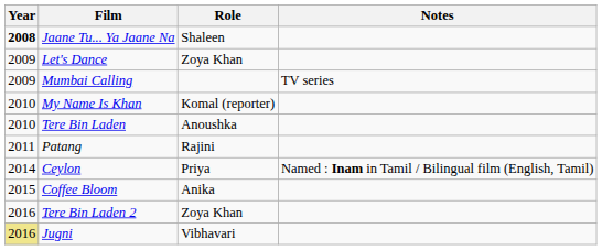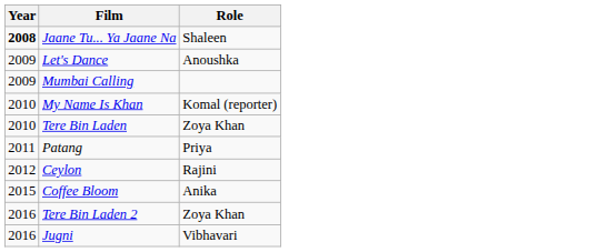 <table class="wikitable sortable">
 <tr style="text-align:center;">
 <th>Year</th>
 <th>Film</th>
 <th>Role</th>
-<th>Notes</th>
 </tr>
 <tr>
 <td><strong>2008</strong></td>
 <td><em><a href='#'>Jaane Tu... Ya Jaane Na</a></em></td>
 <td>Shaleen</td>
-<td></td>
 </tr>
 <tr>
 <td>2009</td>
 <td><em><a href='#'>Let's Dance</a></em></td>
-<td>Zoya Khan</td>
-<td></td>
+<td>Anoushka</td>
 </tr>
 <tr>
 <td>2009</td>
 <td><em><a href='#'>Mumbai Calling</a></em></td>
 <td></td>
-<td>TV series</td>
 </tr>
 <tr>
 <td>2010</td>
 <td><em><a href='#'>My Name Is Khan</a></em></td>
 <td>Komal (reporter)</td>
-<td></td>
 </tr>
 <tr>
 <td>2010</td>
 <td><em><a href='#'>Tere Bin Laden</a></em></td>
-<td>Anoushka</td>
-<td></td>
+<td>Zoya Khan</td>
 </tr>
 <tr>
 <td>2011</td>
 <td><em>Patang</em></td>
-<td>Rajini</td>
-<td></td>
+<td>Priya</td>
 </tr>
 <tr>
-<td>2014</td>
+<td>2012</td>
 <td><em><a href='#'>Ceylon</a></em></td>
-<td>Priya</td>
-<td>Named : <strong>Inam</strong> in Tamil / Bilingual film (English, Tamil)</td>
+<td>Rajini</td>
 </tr>
 <tr>
 <td>2015</td>
 <td><em><a href='#'>Coffee Bloom</a></em></td>
 <td>Anika</td>
-<td></td>
 </tr>
 <tr>
 <td>2016</td>
 <td><em><a href='#'>Tere Bin Laden 2</a></em></td>
 <td>Zoya Khan</td>
-<td></td>
 </tr>
 <tr>
-<td style="background: khaki;">2016</td>
+<td>2016</td>
 <td><em><a href='#'>Jugni</a></em></td>
 <td>Vibhavari</td>
-<td></td>
 </tr>
 </table>
